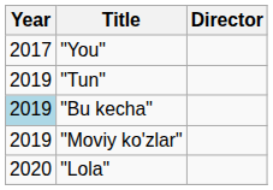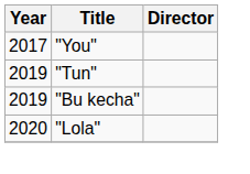 <table class="wikitable" style="text-align:left;">
 <tr>
 <th>Year</th>
 <th>Title</th>
 <th>Director</th>
 </tr>
 <tr>
 <td>2017</td>
 <td>"You"</td>
 <td></td>
 </tr>
 <tr>
 <td rowspan="1">2019</td>
 <td>"Tun"</td>
 <td></td>
 </tr>
 <tr>
-<td rowspan="1" style="background: lightblue;">2019</td>
+<td rowspan="1">2019</td>
 <td>"Bu kecha"</td>
-<td></td>
-</tr>
-<tr>
-<td rowspan="1">2019</td>
-<td>"Moviy ko'zlar"</td>
 <td></td>
 </tr>
 <tr>
 <td rowspan="1">2020</td>
 <td>"Lola"</td>
 <td></td>
 </tr>
 <tr>
 </tr>
 </table>
